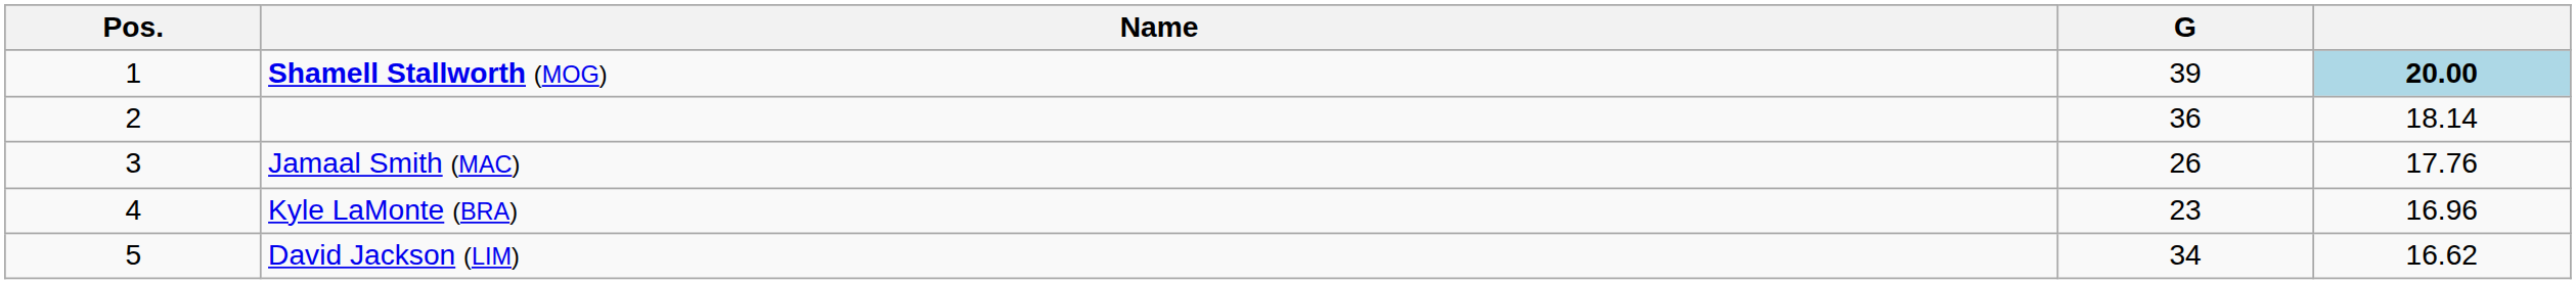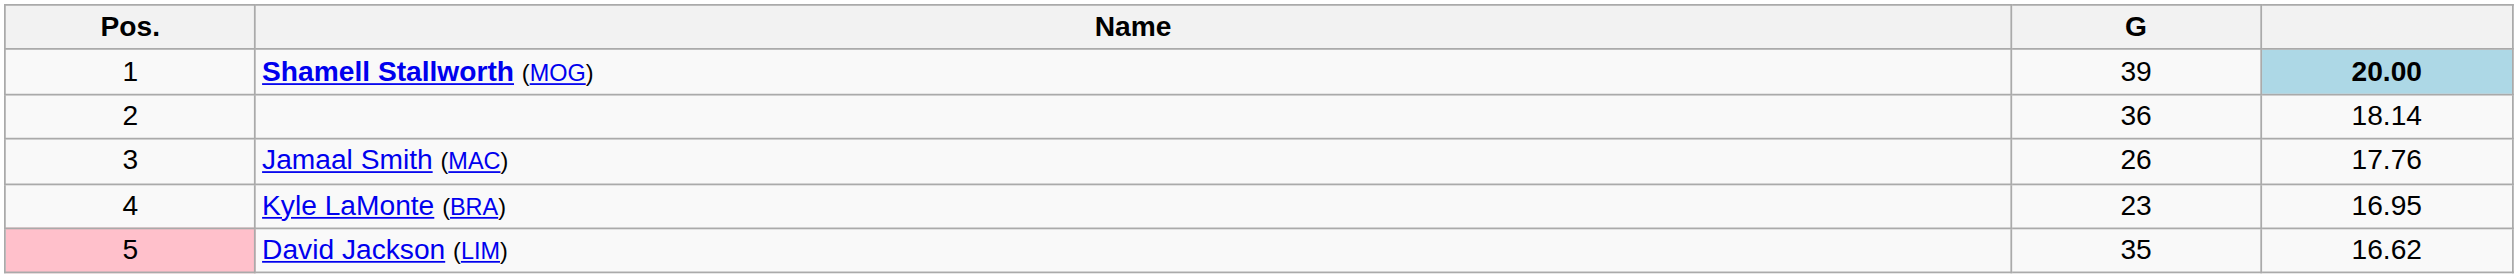 <table class="wikitable" style="width:90%;">
 <tr>
 <th style="width:10%;">Pos.</th>
 <th style="width:70%;">Name</th>
 <th style="width:10%;">G</th>
 <th style="width:10%;"></th>
 </tr>
 <tr align=center>
 <td>1</td>
 <td align=left> <strong><a href='#'>Shamell Stallworth</a></strong> <small>(<a href='#'>MOG</a>)</small></td>
 <td>39</td>
 <td style="background: lightblue;"><strong>20.00</strong></td>
 </tr>
 <tr align=center>
 <td>2</td>
 <td align=left></td>
 <td>36</td>
 <td>18.14</td>
 </tr>
 <tr align=center>
 <td>3</td>
 <td align=left> <a href='#'>Jamaal Smith</a> <small>(<a href='#'>MAC</a>)</small></td>
 <td>26</td>
 <td>17.76</td>
 </tr>
 <tr align=center>
 <td>4</td>
 <td align=left> <a href='#'>Kyle LaMonte</a> <small>(<a href='#'>BRA</a>)</small></td>
 <td>23</td>
-<td>16.96</td>
+<td>16.95</td>
 </tr>
 <tr align=center>
-<td>5</td>
+<td style="background: pink;">5</td>
 <td align=left> <a href='#'>David Jackson</a> <small>(<a href='#'>LIM</a>)</small></td>
-<td>34</td>
+<td>35</td>
 <td>16.62</td>
 </tr>
 </table>
